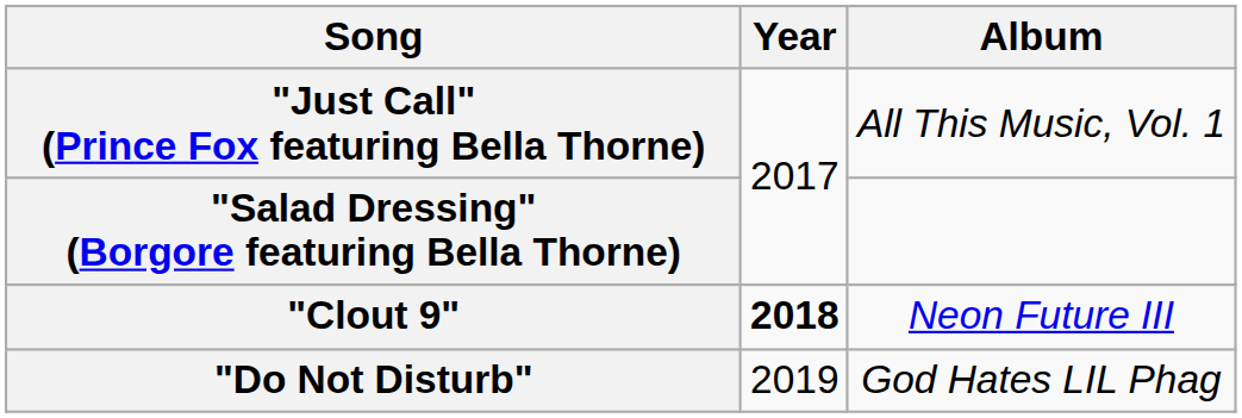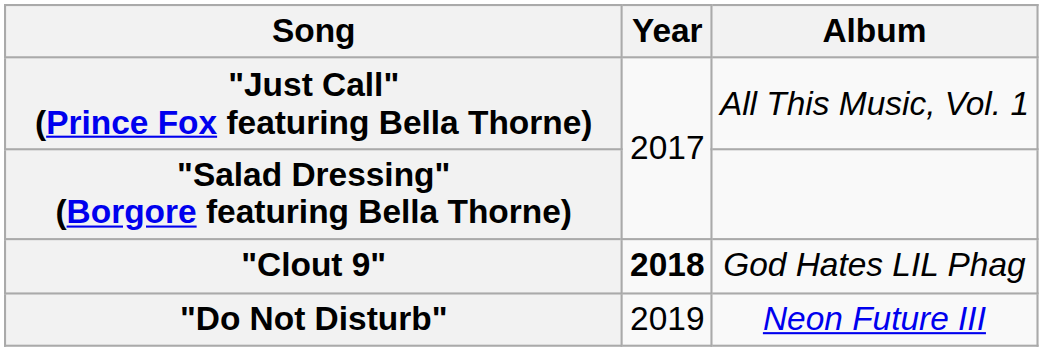 <table class="wikitable plainrowheaders" style="text-align:center;" border="1">
 <tr>
 <th scope="col" style="width:18em;">Song</th>
 <th scope="col">Year</th>
 <th scope="col">Album</th>
 </tr>
 <tr>
 <th scope="row">"Just Call"<br><span>(<a href='#'>Prince Fox</a> featuring Bella Thorne)</span></th>
 <td rowspan=2>2017</td>
 <td><em>All This Music, Vol. 1</em></td>
 </tr>
 <tr>
 <th scope="row">"Salad Dressing"<br><span>(<a href='#'>Borgore</a> featuring Bella Thorne)</span></th>
 <td></td>
 </tr>
 <tr>
 <th scope="row">"Clout 9"<br></th>
 <td><strong>2018</strong></td>
-<td><em><a href='#'>Neon Future III</a></em></td>
+<td><em>God Hates LIL Phag</em></td>
 </tr>
 <tr>
 <th scope="row">"Do Not Disturb"<br></th>
 <td>2019</td>
-<td><em>God Hates LIL Phag</em></td>
+<td><em><a href='#'>Neon Future III</a></em></td>
 </tr>
 </table>
